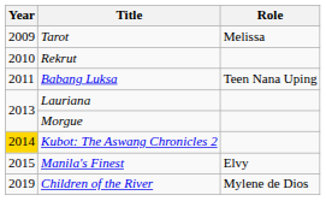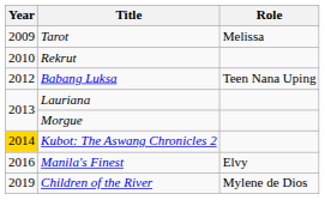 <table class="wikitable sortable">
 <tr>
 <th>Year</th>
 <th>Title</th>
 <th>Role</th>
 </tr>
 <tr>
 <td>2009</td>
 <td><em>Tarot</em></td>
 <td>Melissa</td>
 </tr>
 <tr>
 <td>2010</td>
 <td><em>Rekrut</em></td>
 <td></td>
 </tr>
 <tr>
-<td>2011</td>
+<td>2012</td>
 <td><em><a href='#'>Babang Luksa</a></em></td>
 <td>Teen Nana Uping</td>
 </tr>
 <tr>
 <td rowspan="2">2013</td>
 <td><em>Lauriana</em></td>
 <td></td>
 </tr>
 <tr>
 <td><em>Morgue</em></td>
 <td></td>
 </tr>
 <tr>
 <td style="background: gold;">2014</td>
 <td><em><a href='#'>Kubot: The Aswang Chronicles 2</a></em></td>
 <td></td>
 </tr>
 <tr>
-<td>2015</td>
+<td>2016</td>
 <td><em><a href='#'>Manila's Finest</a></em></td>
 <td>Elvy</td>
 </tr>
 <tr>
 <td>2019</td>
 <td><em><a href='#'>Children of the River</a></em></td>
 <td>Mylene de Dios</td>
 </tr>
 </table>
